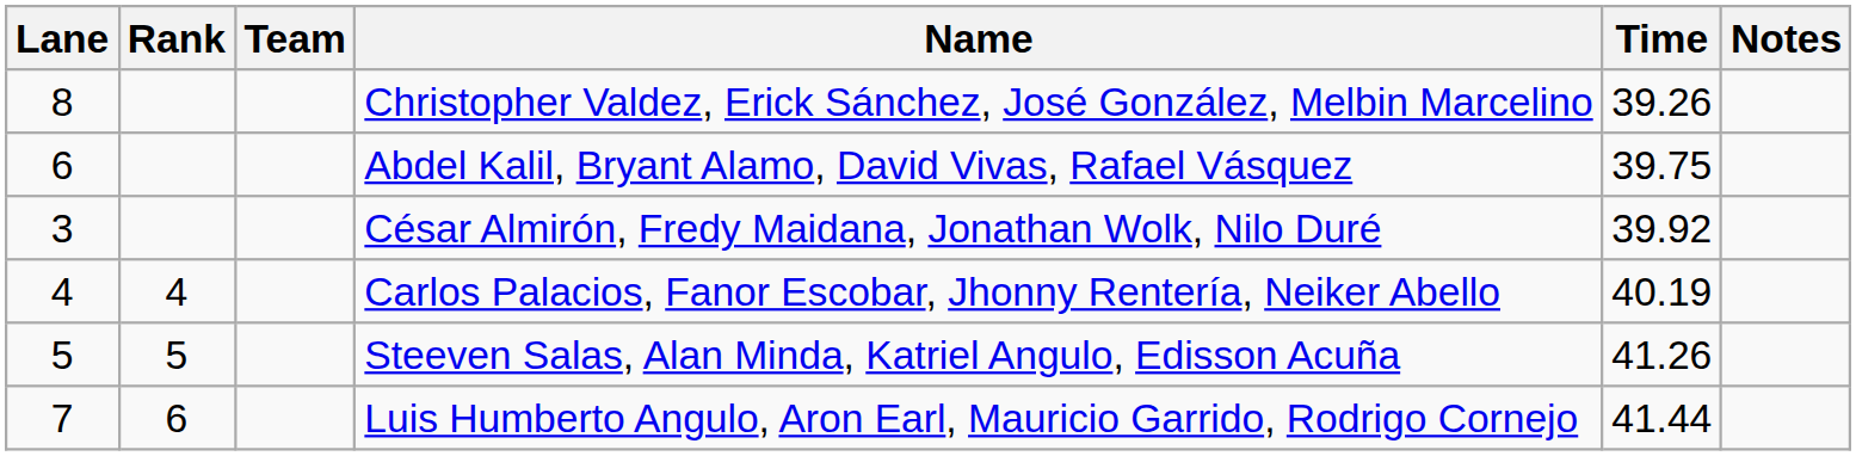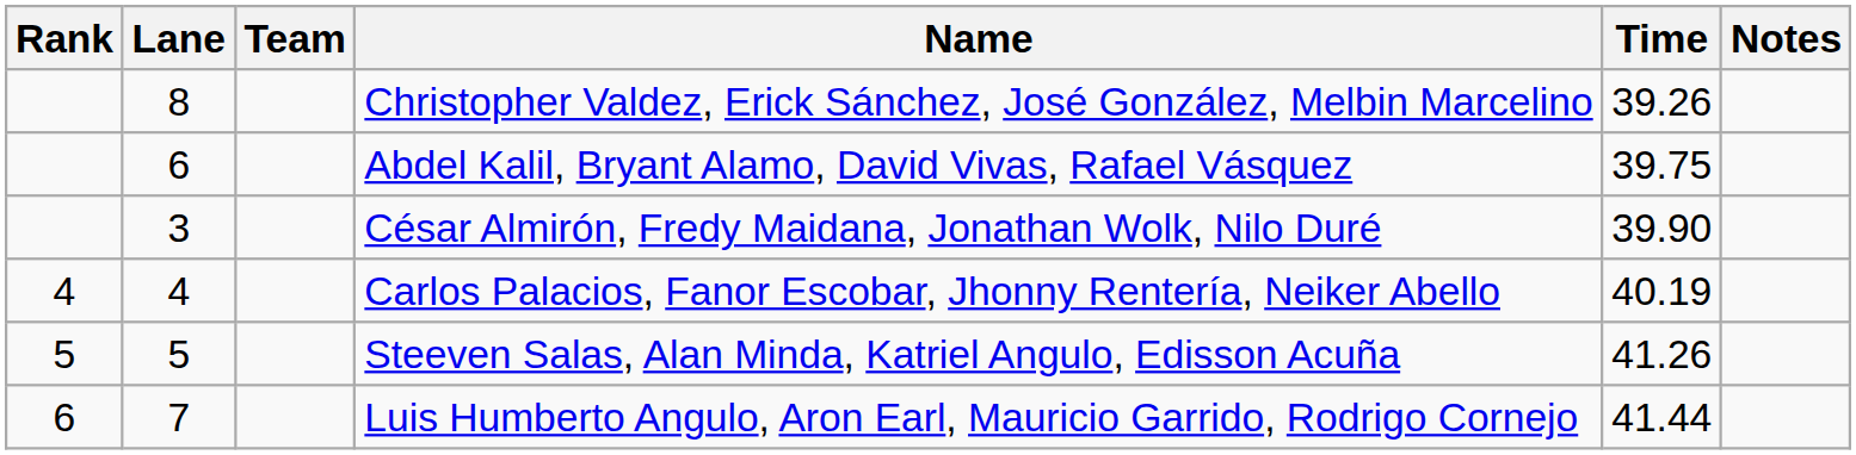 <table class="wikitable sortable" style="text-align:center;font-size:95%">
 <tr>
+<th>Rank</th>
 <th>Lane</th>
-<th>Rank</th>
 <th>Team</th>
 <th>Name</th>
 <th>Time</th>
 <th>Notes</th>
 </tr>
 <tr>
+<td></td>
 <td>8</td>
-<td></td>
 <td align=left></td>
 <td align=left><a href='#'>Christopher Valdez</a>, <a href='#'>Erick Sánchez</a>, <a href='#'>José González</a>, <a href='#'>Melbin Marcelino</a></td>
 <td>39.26</td>
 <td></td>
 </tr>
 <tr>
+<td></td>
 <td>6</td>
-<td></td>
 <td align=left></td>
 <td align=left><a href='#'>Abdel Kalil</a>, <a href='#'>Bryant Alamo</a>, <a href='#'>David Vivas</a>, <a href='#'>Rafael Vásquez</a></td>
 <td>39.75</td>
 <td></td>
 </tr>
 <tr>
+<td></td>
 <td>3</td>
-<td></td>
 <td align=left></td>
 <td align=left><a href='#'>César Almirón</a>, <a href='#'>Fredy Maidana</a>, <a href='#'>Jonathan Wolk</a>, <a href='#'>Nilo Duré</a></td>
-<td>39.92</td>
+<td>39.90</td>
 <td><strong></strong></td>
 </tr>
 <tr>
 <td>4</td>
 <td>4</td>
 <td align=left></td>
 <td align=left><a href='#'>Carlos Palacios</a>, <a href='#'>Fanor Escobar</a>, <a href='#'>Jhonny Rentería</a>, <a href='#'>Neiker Abello</a></td>
 <td>40.19</td>
 <td></td>
 </tr>
 <tr>
 <td>5</td>
 <td>5</td>
 <td align=left></td>
 <td align=left><a href='#'>Steeven Salas</a>, <a href='#'>Alan Minda</a>, <a href='#'>Katriel Angulo</a>, <a href='#'>Edisson Acuña</a></td>
 <td>41.26</td>
 <td></td>
 </tr>
 <tr>
+<td>6</td>
 <td>7</td>
-<td>6</td>
 <td align=left></td>
 <td align=left><a href='#'>Luis Humberto Angulo</a>, <a href='#'>Aron Earl</a>, <a href='#'>Mauricio Garrido</a>, <a href='#'>Rodrigo Cornejo</a></td>
 <td>41.44</td>
 <td></td>
 </tr>
 </table>
